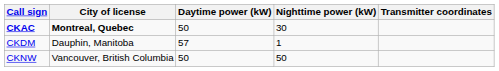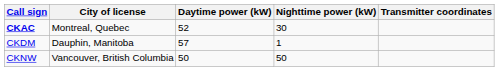 <table class="wikitable sortable">
 <tr>
 <th><a href='#'>Call sign</a></th>
 <th>City of license</th>
 <th>Daytime power (kW)</th>
 <th>Nighttime power (kW)</th>
 <th>Transmitter coordinates</th>
 </tr>
 <tr>
 <td><strong><a href='#'>CKAC</a></strong></td>
-<td><strong>Montreal, Quebec</strong></td>
-<td>50</td>
+<td>Montreal, Quebec</td>
+<td>52</td>
 <td>30</td>
 <td></td>
 </tr>
 <tr>
 <td><a href='#'>CKDM</a></td>
 <td>Dauphin, Manitoba</td>
 <td>57</td>
 <td>1</td>
 <td></td>
 </tr>
 <tr>
 <td><a href='#'>CKNW</a></td>
 <td>Vancouver, British Columbia</td>
 <td>50</td>
 <td>50</td>
 <td></td>
 </tr>
 </table>
